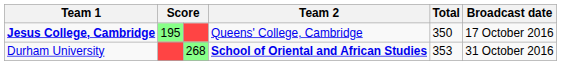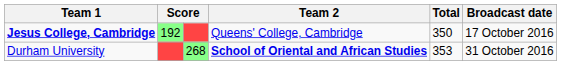 <table class="wikitable">
 <tr>
 <th>Team 1</th>
 <th colspan="2">Score</th>
 <th>Team 2</th>
 <th>Total</th>
 <th>Broadcast date</th>
 </tr>
 <tr>
 <td><strong><a href='#'>Jesus College, Cambridge</a></strong></td>
-<td style="background:#88ff88">195</td>
+<td style="background:#88ff88">192</td>
 <td style="background:#f44"></td>
 <td><a href='#'>Queens' College, Cambridge</a></td>
 <td>350</td>
 <td>17 October 2016</td>
 </tr>
 <tr>
 <td><a href='#'>Durham University</a></td>
 <td style="background:#f44"></td>
 <td style="background:#88ff88">268</td>
 <td><strong><a href='#'>School of Oriental and African Studies</a></strong></td>
 <td>353</td>
 <td>31 October 2016</td>
 </tr>
 </table>
